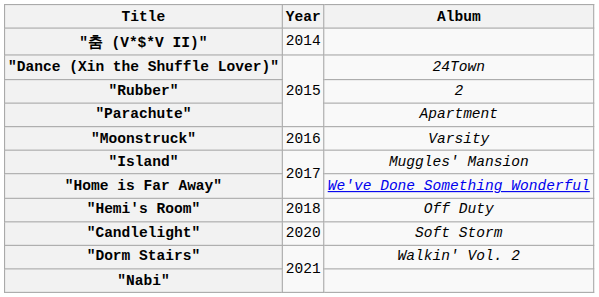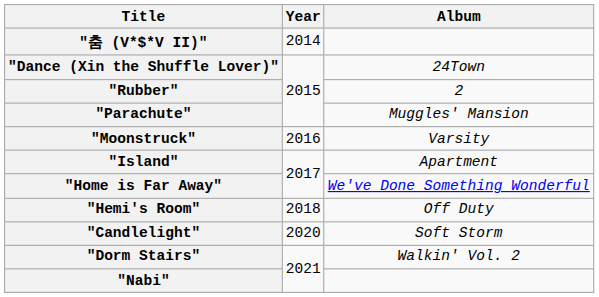 <table class="wikitable plainrowheaders" style="text-align:center;">
 <tr>
 <th scope="col">Title</th>
 <th scope="col">Year</th>
 <th scope="col">Album</th>
 </tr>
 <tr>
 <th scope="row">"춤 (V*$*V II)" <br></th>
 <td>2014</td>
 <td></td>
 </tr>
 <tr>
 <th scope="row">"Dance (Xin the Shuffle Lover)"<br></th>
 <td rowspan="3">2015</td>
 <td><em>24Town</em></td>
 </tr>
 <tr>
 <th scope="row">"Rubber"<br></th>
 <td><em>2</em></td>
 </tr>
 <tr>
 <th scope="row">"Parachute"<br></th>
-<td><em>Apartment</em></td>
+<td><em>Muggles' Mansion</em></td>
 </tr>
 <tr>
 <th scope="row">"Moonstruck"<br></th>
 <td>2016</td>
 <td><em>Varsity</em></td>
 </tr>
 <tr>
 <th scope="row">"Island"<br></th>
 <td rowspan="2">2017</td>
-<td><em>Muggles' Mansion</em></td>
+<td><em>Apartment</em></td>
 </tr>
 <tr>
 <th scope="row">"Home is Far Away"<br></th>
 <td><em><a href='#'>We've Done Something Wonderful</a></em></td>
 </tr>
 <tr>
 <th scope="row">"Hemi's Room"<br></th>
 <td>2018</td>
 <td><em>Off Duty</em></td>
 </tr>
 <tr>
 <th scope="row">"Candlelight"<br></th>
 <td>2020</td>
 <td><em>Soft Storm</em></td>
 </tr>
 <tr>
 <th scope="row">"Dorm Stairs"<br></th>
 <td rowspan="2">2021</td>
 <td><em>Walkin' Vol. 2</em></td>
 </tr>
 <tr>
 <th scope="row">"Nabi"<br></th>
 <td></td>
 </tr>
 </table>
